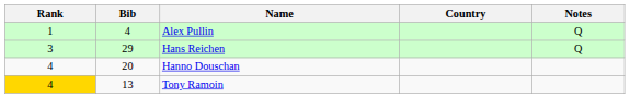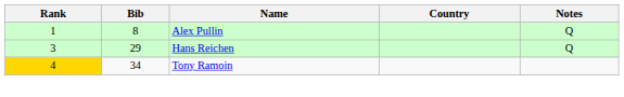 <table class="wikitable" style="text-align:center;" width=70%>
 <tr>
 <th>Rank</th>
 <th>Bib</th>
 <th>Name</th>
 <th>Country</th>
 <th>Notes</th>
 </tr>
 <tr bgcolor="#ccffcc">
 <td>1</td>
-<td>4</td>
+<td>8</td>
 <td align=left><a href='#'>Alex Pullin</a></td>
 <td align=left></td>
 <td>Q</td>
 </tr>
 <tr bgcolor="#ccffcc">
 <td>3</td>
 <td>29</td>
 <td align=left><a href='#'>Hans Reichen</a></td>
 <td align=left></td>
 <td>Q</td>
 </tr>
 <tr>
-<td>4</td>
-<td>20</td>
-<td align=left><a href='#'>Hanno Douschan</a></td>
-<td align=left></td>
-<td></td>
-</tr>
-<tr>
 <td style="background: gold;">4</td>
-<td>13</td>
+<td>34</td>
 <td align=left><a href='#'>Tony Ramoin</a></td>
 <td align=left></td>
 <td></td>
 </tr>
 </table>
